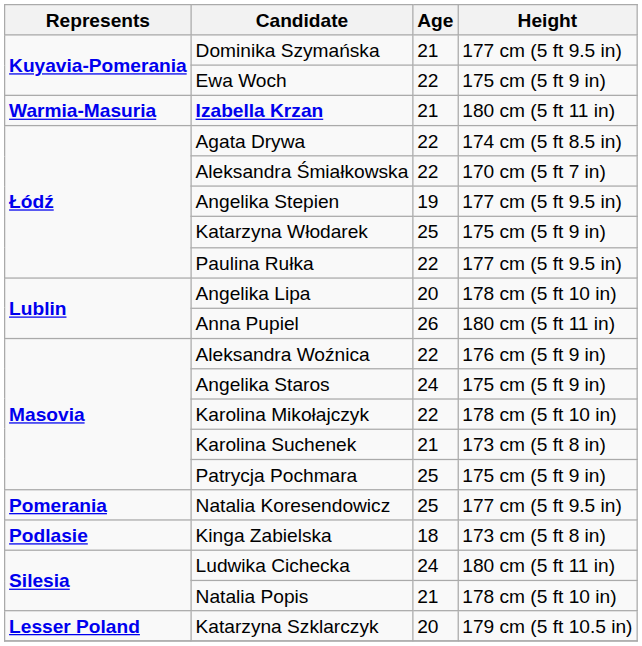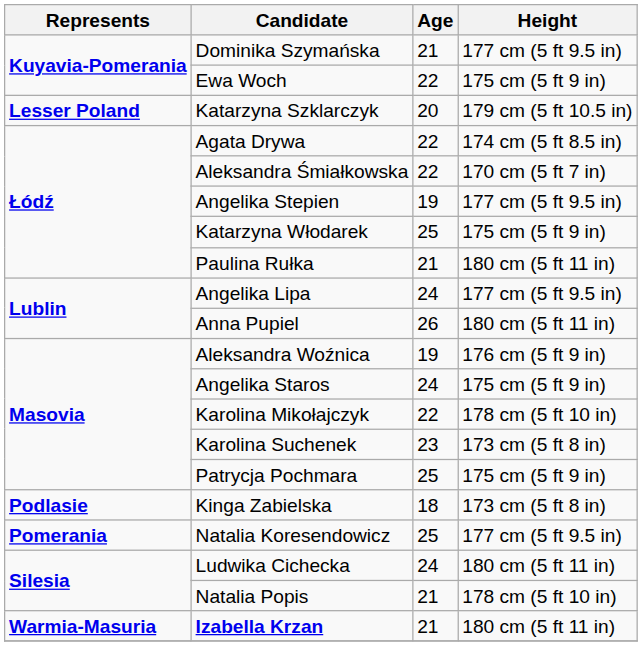 <table class="wikitable sortable" style="font-size: 95%;">
 <tr>
 <th>Represents</th>
 <th>Candidate</th>
 <th>Age</th>
 <th>Height</th>
 </tr>
 <tr>
 <td rowspan="2"> <strong><a href='#'>Kuyavia-Pomerania</a></strong></td>
 <td>Dominika Szymańska</td>
 <td>21</td>
 <td>177 cm (5 ft 9.5 in)</td>
 </tr>
 <tr>
 <td>Ewa Woch</td>
 <td>22</td>
 <td>175 cm (5 ft 9 in)</td>
 </tr>
 <tr>
-<td> <strong><a href='#'>Warmia-Masuria</a></strong></td>
-<td><strong><a href='#'>Izabella Krzan</a></strong></td>
-<td>21</td>
-<td>180 cm (5 ft 11 in)</td>
+<td> <strong><a href='#'>Lesser Poland</a></strong></td>
+<td>Katarzyna Szklarczyk</td>
+<td>20</td>
+<td>179 cm (5 ft 10.5 in)</td>
 </tr>
 <tr>
 <td rowspan="5"> <strong><a href='#'>Łódź</a></strong></td>
 <td>Agata Drywa</td>
 <td>22</td>
 <td>174 cm (5 ft 8.5 in)</td>
 </tr>
 <tr>
 <td>Aleksandra Śmiałkowska</td>
 <td>22</td>
 <td>170 cm (5 ft 7 in)</td>
 </tr>
 <tr>
 <td>Angelika Stepien</td>
 <td>19</td>
 <td>177 cm (5 ft 9.5 in)</td>
 </tr>
 <tr>
 <td>Katarzyna Włodarek</td>
 <td>25</td>
 <td>175 cm (5 ft 9 in)</td>
 </tr>
 <tr>
 <td>Paulina Rułka</td>
-<td>22</td>
-<td>177 cm (5 ft 9.5 in)</td>
+<td>21</td>
+<td>180 cm (5 ft 11 in)</td>
 </tr>
 <tr>
 <td rowspan="2"> <strong><a href='#'>Lublin</a></strong></td>
 <td>Angelika Lipa</td>
-<td>20</td>
-<td>178 cm (5 ft 10 in)</td>
+<td>24</td>
+<td>177 cm (5 ft 9.5 in)</td>
 </tr>
 <tr>
 <td>Anna Pupiel</td>
 <td>26</td>
 <td>180 cm (5 ft 11 in)</td>
 </tr>
 <tr>
 <td rowspan="5"> <strong><a href='#'>Masovia</a></strong></td>
 <td>Aleksandra Woźnica</td>
-<td>22</td>
+<td>19</td>
 <td>176 cm (5 ft 9 in)</td>
 </tr>
 <tr>
 <td>Angelika Staros</td>
 <td>24</td>
 <td>175 cm (5 ft 9 in)</td>
 </tr>
 <tr>
 <td>Karolina Mikołajczyk</td>
 <td>22</td>
 <td>178 cm (5 ft 10 in)</td>
 </tr>
 <tr>
 <td>Karolina Suchenek</td>
-<td>21</td>
+<td>23</td>
 <td>173 cm (5 ft 8 in)</td>
 </tr>
 <tr>
 <td>Patrycja Pochmara</td>
 <td>25</td>
 <td>175 cm (5 ft 9 in)</td>
 </tr>
 <tr>
+<td> <strong><a href='#'>Podlasie</a></strong></td>
+<td>Kinga Zabielska</td>
+<td>18</td>
+<td>173 cm (5 ft 8 in)</td>
+</tr>
+<tr>
 <td> <strong><a href='#'>Pomerania</a></strong></td>
 <td>Natalia Koresendowicz</td>
 <td>25</td>
 <td>177 cm (5 ft 9.5 in)</td>
-</tr>
-<tr>
-<td> <strong><a href='#'>Podlasie</a></strong></td>
-<td>Kinga Zabielska</td>
-<td>18</td>
-<td>173 cm (5 ft 8 in)</td>
 </tr>
 <tr>
 <td rowspan="2"> <strong><a href='#'>Silesia</a></strong></td>
 <td>Ludwika Cichecka</td>
 <td>24</td>
 <td>180 cm (5 ft 11 in)</td>
 </tr>
 <tr>
 <td>Natalia Popis</td>
 <td>21</td>
 <td>178 cm (5 ft 10 in)</td>
 </tr>
 <tr>
-<td> <strong><a href='#'>Lesser Poland</a></strong></td>
-<td>Katarzyna Szklarczyk</td>
-<td>20</td>
-<td>179 cm (5 ft 10.5 in)</td>
+<td> <strong><a href='#'>Warmia-Masuria</a></strong></td>
+<td><strong><a href='#'>Izabella Krzan</a></strong></td>
+<td>21</td>
+<td>180 cm (5 ft 11 in)</td>
 </tr>
 <tr>
 </tr>
 </table>
